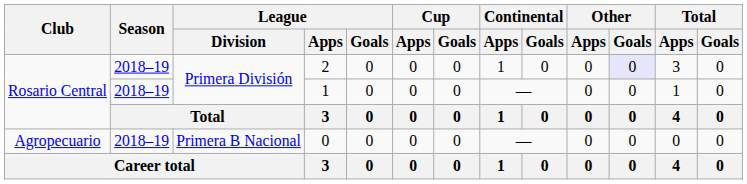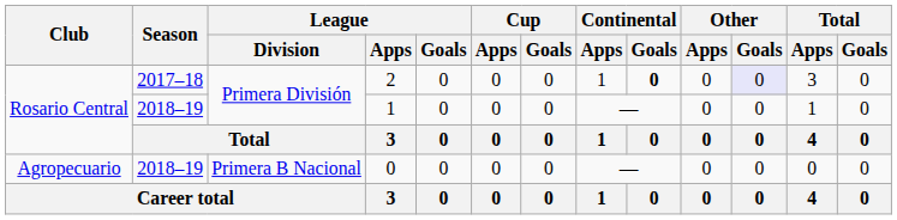 <table class="wikitable" style="text-align:center">
 <tr>
 <th rowspan="2">Club</th>
 <th rowspan="2">Season</th>
 <th colspan="3">League</th>
 <th colspan="2">Cup</th>
 <th colspan="2">Continental</th>
 <th colspan="2">Other</th>
 <th colspan="2">Total</th>
 </tr>
 <tr>
 <th>Division</th>
 <th>Apps</th>
 <th>Goals</th>
 <th>Apps</th>
 <th>Goals</th>
 <th>Apps</th>
 <th>Goals</th>
 <th>Apps</th>
 <th>Goals</th>
 <th>Apps</th>
 <th>Goals</th>
 </tr>
 <tr>
 <td rowspan="3"><a href='#'>Rosario Central</a></td>
-<td><a href='#'>2018–19</a></td>
+<td><a href='#'>2017–18</a></td>
 <td rowspan="2"><a href='#'>Primera División</a></td>
 <td>2</td>
 <td>0</td>
 <td>0</td>
 <td>0</td>
 <td>1</td>
-<td>0</td>
+<td><strong>0</strong></td>
 <td>0</td>
 <td style="background: lavender;">0</td>
 <td>3</td>
 <td>0</td>
 </tr>
 <tr>
 <td><a href='#'>2018–19</a></td>
 <td>1</td>
 <td>0</td>
 <td>0</td>
 <td>0</td>
 <td colspan="2">—</td>
 <td>0</td>
 <td>0</td>
 <td>1</td>
 <td>0</td>
 </tr>
 <tr>
 <th colspan="2">Total</th>
 <th>3</th>
 <th>0</th>
 <th>0</th>
 <th>0</th>
 <th>1</th>
 <th>0</th>
 <th>0</th>
 <th>0</th>
 <th>4</th>
 <th>0</th>
 </tr>
 <tr>
 <td rowspan="1"><a href='#'>Agropecuario</a></td>
 <td><a href='#'>2018–19</a></td>
 <td rowspan="1"><a href='#'>Primera B Nacional</a></td>
 <td>0</td>
 <td>0</td>
 <td>0</td>
 <td>0</td>
 <td colspan="2">—</td>
 <td>0</td>
 <td>0</td>
 <td>0</td>
 <td>0</td>
 </tr>
 <tr>
 <th colspan="3">Career total</th>
 <th>3</th>
 <th>0</th>
 <th>0</th>
 <th>0</th>
 <th>1</th>
 <th>0</th>
 <th>0</th>
 <th>0</th>
 <th>4</th>
 <th>0</th>
 </tr>
 </table>
